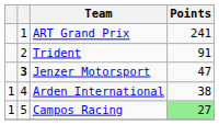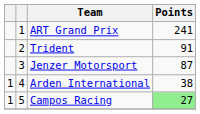 <table class="wikitable" style="font-size: 85%;">
 <tr>
 <th></th>
 <th></th>
 <th>Team</th>
 <th>Points</th>
 </tr>
 <tr>
 <td></td>
 <td align="center">1</td>
 <td> <a href='#'>ART Grand Prix</a></td>
 <td align="right">241</td>
 </tr>
 <tr>
 <td></td>
 <td align="center">2</td>
 <td> <a href='#'>Trident</a></td>
 <td align="right">91</td>
 </tr>
 <tr>
 <td></td>
-<td align="center"><strong>3</strong></td>
+<td align="center">3</td>
 <td> <a href='#'>Jenzer Motorsport</a></td>
-<td align="right">47</td>
+<td align="right">87</td>
 </tr>
 <tr>
 <td> 1</td>
 <td align="center">4</td>
 <td> <a href='#'>Arden International</a></td>
 <td align="right">38</td>
 </tr>
 <tr>
 <td> 1</td>
 <td align="center">5</td>
 <td> <a href='#'>Campos Racing</a></td>
 <td align="right" style="background: lightgreen;">27</td>
 </tr>
 <tr>
 </tr>
 </table>
